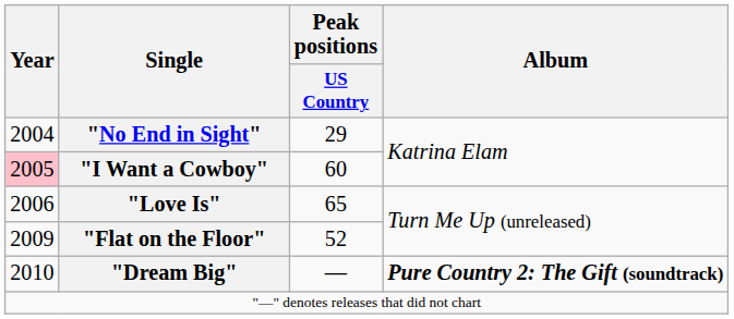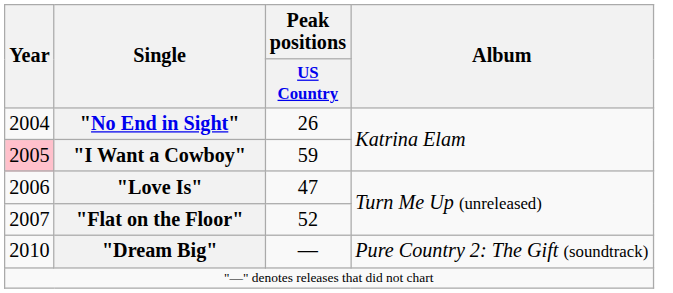 <table class="wikitable plainrowheaders" style="text-align:center;">
 <tr>
 <th rowspan="2">Year</th>
 <th rowspan="2" style="width:10em;">Single</th>
 <th>Peak positions</th>
 <th rowspan="2">Album</th>
 </tr>
 <tr style="font-size:smaller;">
 <th style="width:60px;"><a href='#'>US Country</a><br></th>
 </tr>
 <tr>
 <td>2004</td>
 <th scope="row">"<a href='#'>No End in Sight</a>"</th>
-<td>29</td>
+<td>26</td>
 <td style="text-align:left;" rowspan="2"><em>Katrina Elam</em></td>
 </tr>
 <tr>
 <td style="background: pink;">2005</td>
 <th scope="row">"I Want a Cowboy"</th>
-<td>60</td>
+<td>59</td>
 </tr>
 <tr>
 <td>2006</td>
 <th scope="row">"Love Is"</th>
-<td>65</td>
+<td>47</td>
 <td style="text-align:left;" rowspan="2"><em>Turn Me Up</em> <small>(unreleased)</small></td>
 </tr>
 <tr>
-<td>2009</td>
+<td>2007</td>
 <th scope="row">"Flat on the Floor"</th>
 <td>52</td>
 </tr>
 <tr>
 <td>2010</td>
 <th scope="row">"Dream Big"</th>
 <td>—</td>
-<td style="text-align:left;"><strong><em>Pure Country 2: The Gift</em> <small>(soundtrack)</small></strong></td>
+<td style="text-align:left;"><em>Pure Country 2: The Gift</em> <small>(soundtrack)</small></td>
 </tr>
 <tr>
 <td colspan="5" style="font-size:8pt">"—" denotes releases that did not chart</td>
 </tr>
 </table>
